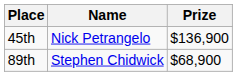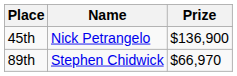 <table class="wikitable">
 <tr>
 <th bgcolor="#FFEBAD">Place</th>
 <th bgcolor="#FFEBAD">Name</th>
 <th bgcolor="#FFEBAD">Prize</th>
 </tr>
 <tr>
 <td>45th</td>
 <td><a href='#'>Nick Petrangelo</a></td>
 <td>$136,900</td>
 </tr>
 <tr>
 <td>89th</td>
 <td><a href='#'>Stephen Chidwick</a></td>
-<td>$68,900</td>
+<td>$66,970</td>
 </tr>
 </table>
